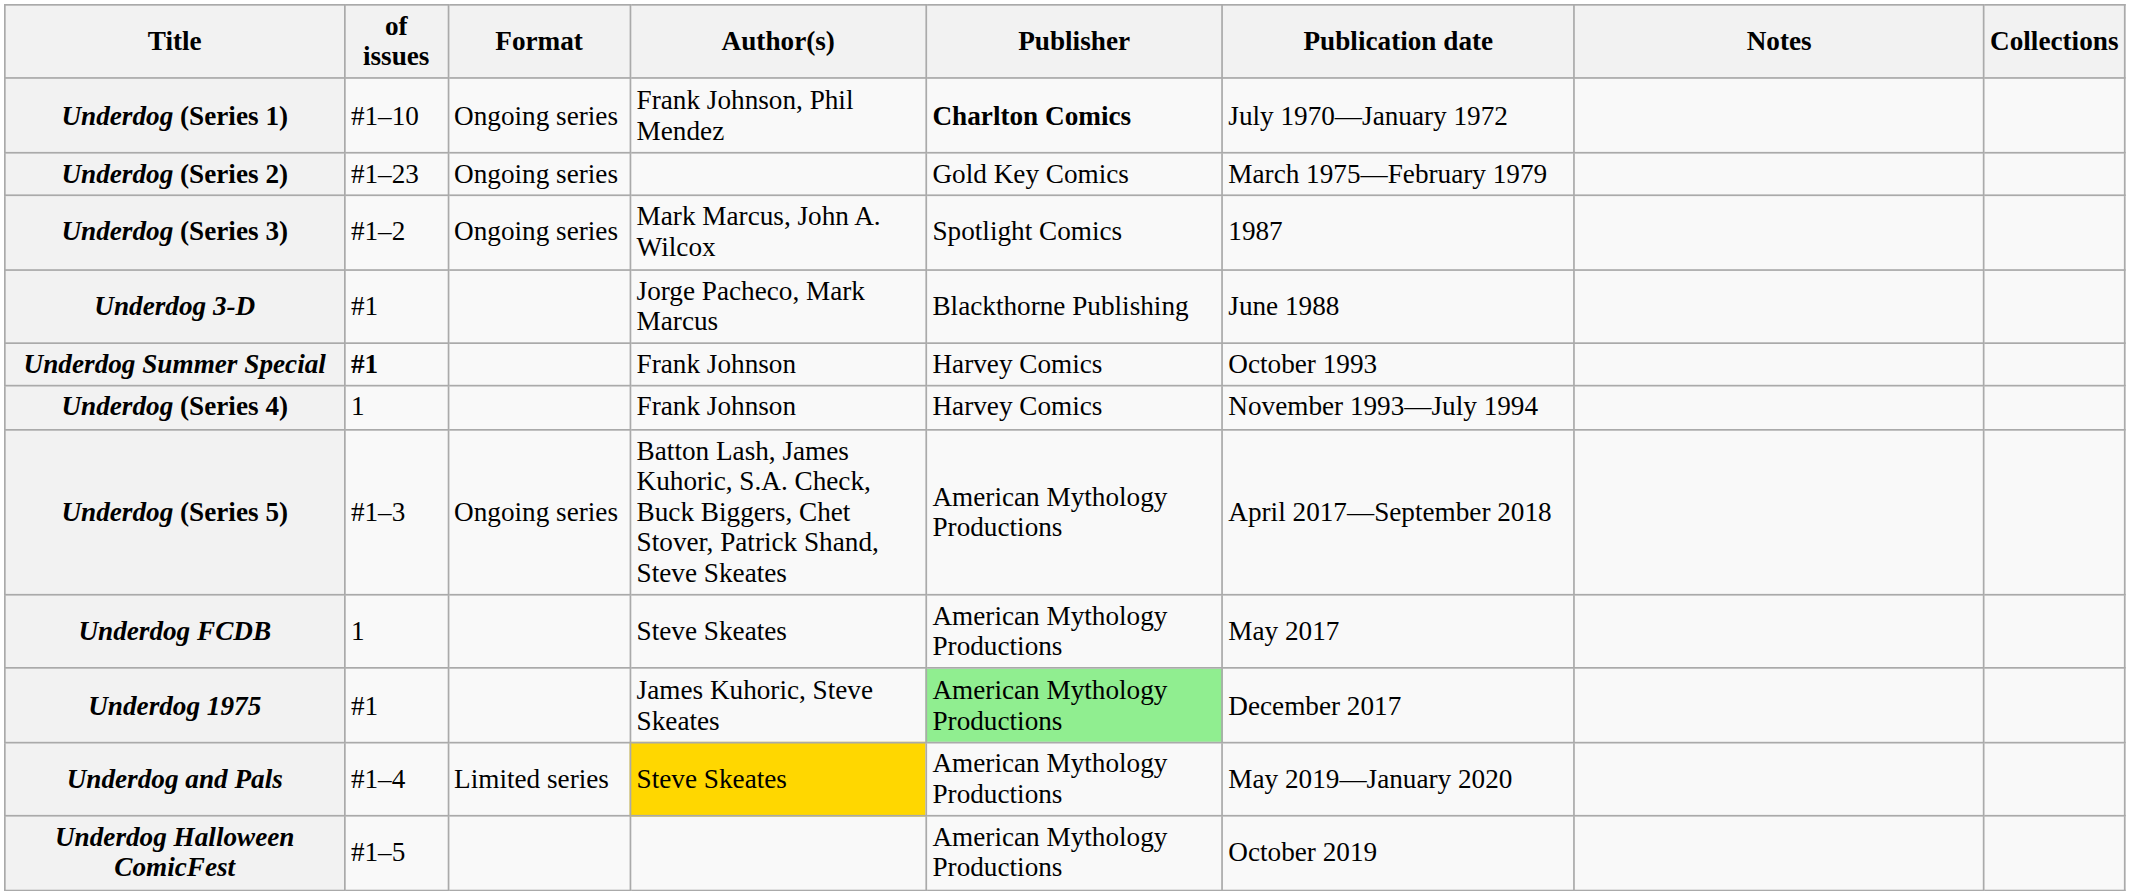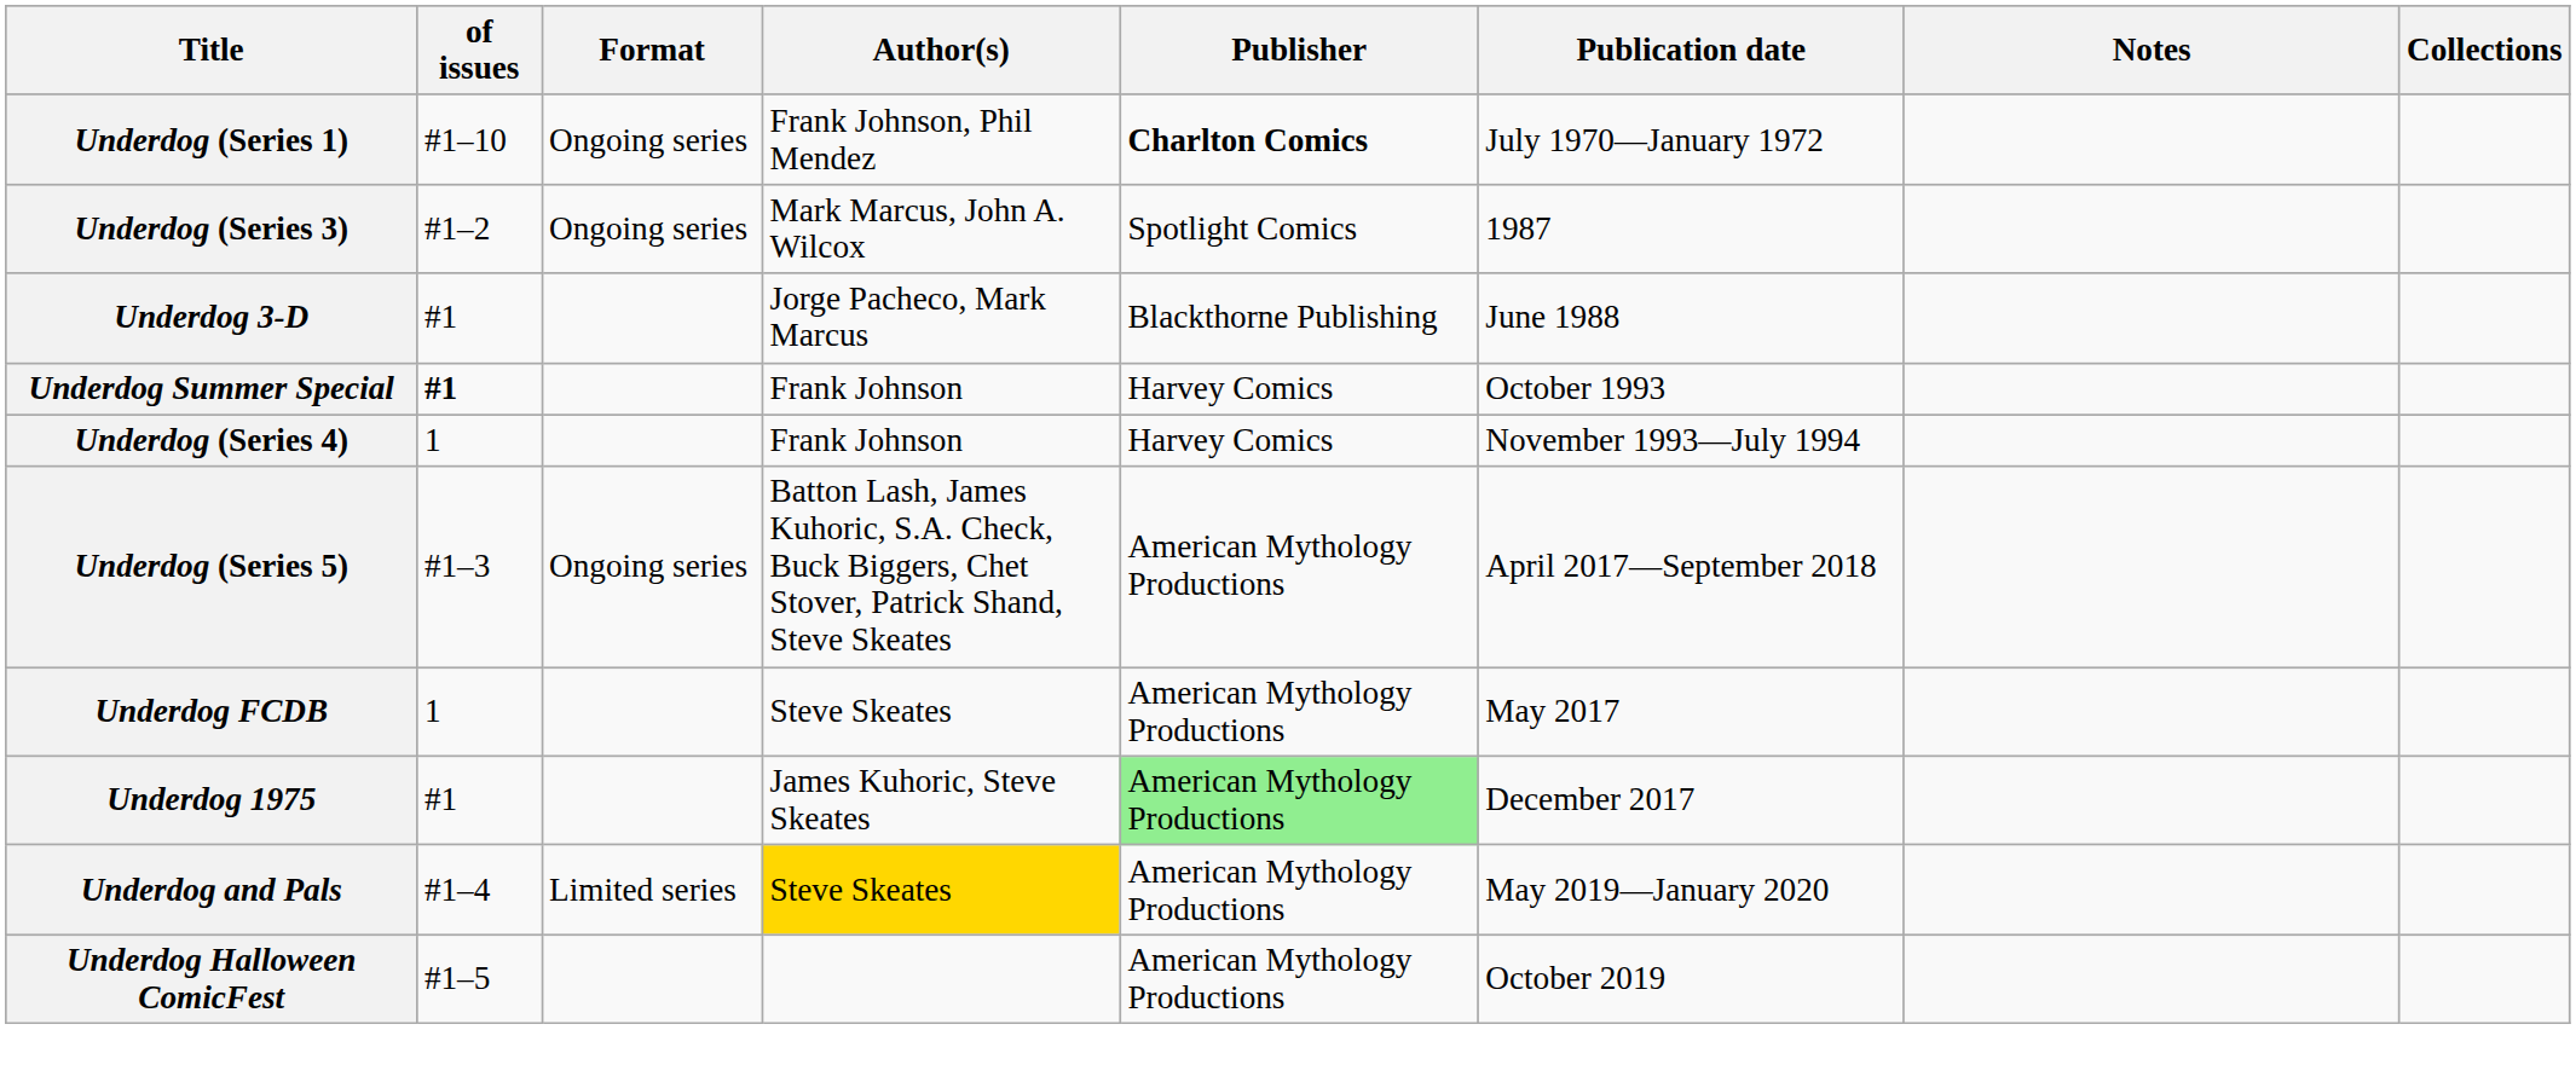 <table class="wikitable">
 <tr>
 <th>Title</th>
 <th style="width:40pt"> of issues</th>
 <th style="width:75pt">Format</th>
 <th style="width:125pt">Author(s)</th>
 <th style="width:125pt">Publisher</th>
 <th style="width:150pt">Publication date</th>
 <th style="width:175pt">Notes</th>
 <th>Collections</th>
 </tr>
 <tr>
 <th><em>Underdog</em> (Series 1)</th>
 <td>#1–10</td>
 <td>Ongoing series</td>
 <td>Frank Johnson, Phil Mendez</td>
 <td><strong>Charlton Comics</strong></td>
 <td>July 1970—January 1972</td>
-<td></td>
-<td></td>
-</tr>
-<tr>
-<th><em>Underdog</em> (Series 2)</th>
-<td>#1–23</td>
-<td>Ongoing series</td>
-<td></td>
-<td>Gold Key Comics</td>
-<td>March 1975—February 1979</td>
 <td></td>
 <td></td>
 </tr>
 <tr>
 <th><em>Underdog</em> (Series 3)</th>
 <td>#1–2</td>
 <td>Ongoing series</td>
 <td>Mark Marcus, John A. Wilcox</td>
 <td>Spotlight Comics</td>
 <td>1987</td>
 <td></td>
 <td></td>
 </tr>
 <tr>
 <th><em>Underdog 3-D</em></th>
 <td>#1</td>
 <td></td>
 <td>Jorge Pacheco, Mark Marcus</td>
 <td>Blackthorne Publishing</td>
 <td>June 1988</td>
 <td></td>
 <td></td>
 </tr>
 <tr>
 <th><em>Underdog Summer Special</em></th>
 <td><strong>#1</strong></td>
 <td></td>
 <td>Frank Johnson</td>
 <td>Harvey Comics</td>
 <td>October 1993</td>
 <td></td>
 <td></td>
 </tr>
 <tr>
 <th><em>Underdog</em> (Series 4)</th>
 <td>1</td>
 <td></td>
 <td>Frank Johnson</td>
 <td>Harvey Comics</td>
 <td>November 1993—July 1994</td>
 <td></td>
 <td></td>
 </tr>
 <tr>
 <th><em>Underdog</em> (Series 5)</th>
 <td>#1–3</td>
 <td>Ongoing series</td>
 <td>Batton Lash, James Kuhoric, S.A. Check, Buck Biggers, Chet Stover, Patrick Shand, Steve Skeates</td>
 <td>American Mythology Productions</td>
 <td>April 2017—September 2018</td>
 <td></td>
 <td></td>
 </tr>
 <tr>
 <th><em>Underdog FCDB</em></th>
 <td>1</td>
 <td></td>
 <td>Steve Skeates</td>
 <td>American Mythology Productions</td>
 <td>May 2017</td>
 <td></td>
 <td></td>
 </tr>
 <tr>
 <th><em>Underdog 1975</em></th>
 <td>#1</td>
 <td></td>
 <td>James Kuhoric, Steve Skeates</td>
 <td style="background: lightgreen;">American Mythology Productions</td>
 <td>December 2017</td>
 <td></td>
 <td></td>
 </tr>
 <tr>
 <th><em>Underdog and Pals</em></th>
 <td>#1–4</td>
 <td>Limited series</td>
 <td style="background: gold;">Steve Skeates</td>
 <td>American Mythology Productions</td>
 <td>May 2019—January 2020</td>
 <td></td>
 <td></td>
 </tr>
 <tr>
 <th><em>Underdog Halloween ComicFest</em></th>
 <td>#1–5</td>
 <td></td>
 <td></td>
 <td>American Mythology Productions</td>
 <td>October 2019</td>
 <td></td>
 <td></td>
 </tr>
 </table>
